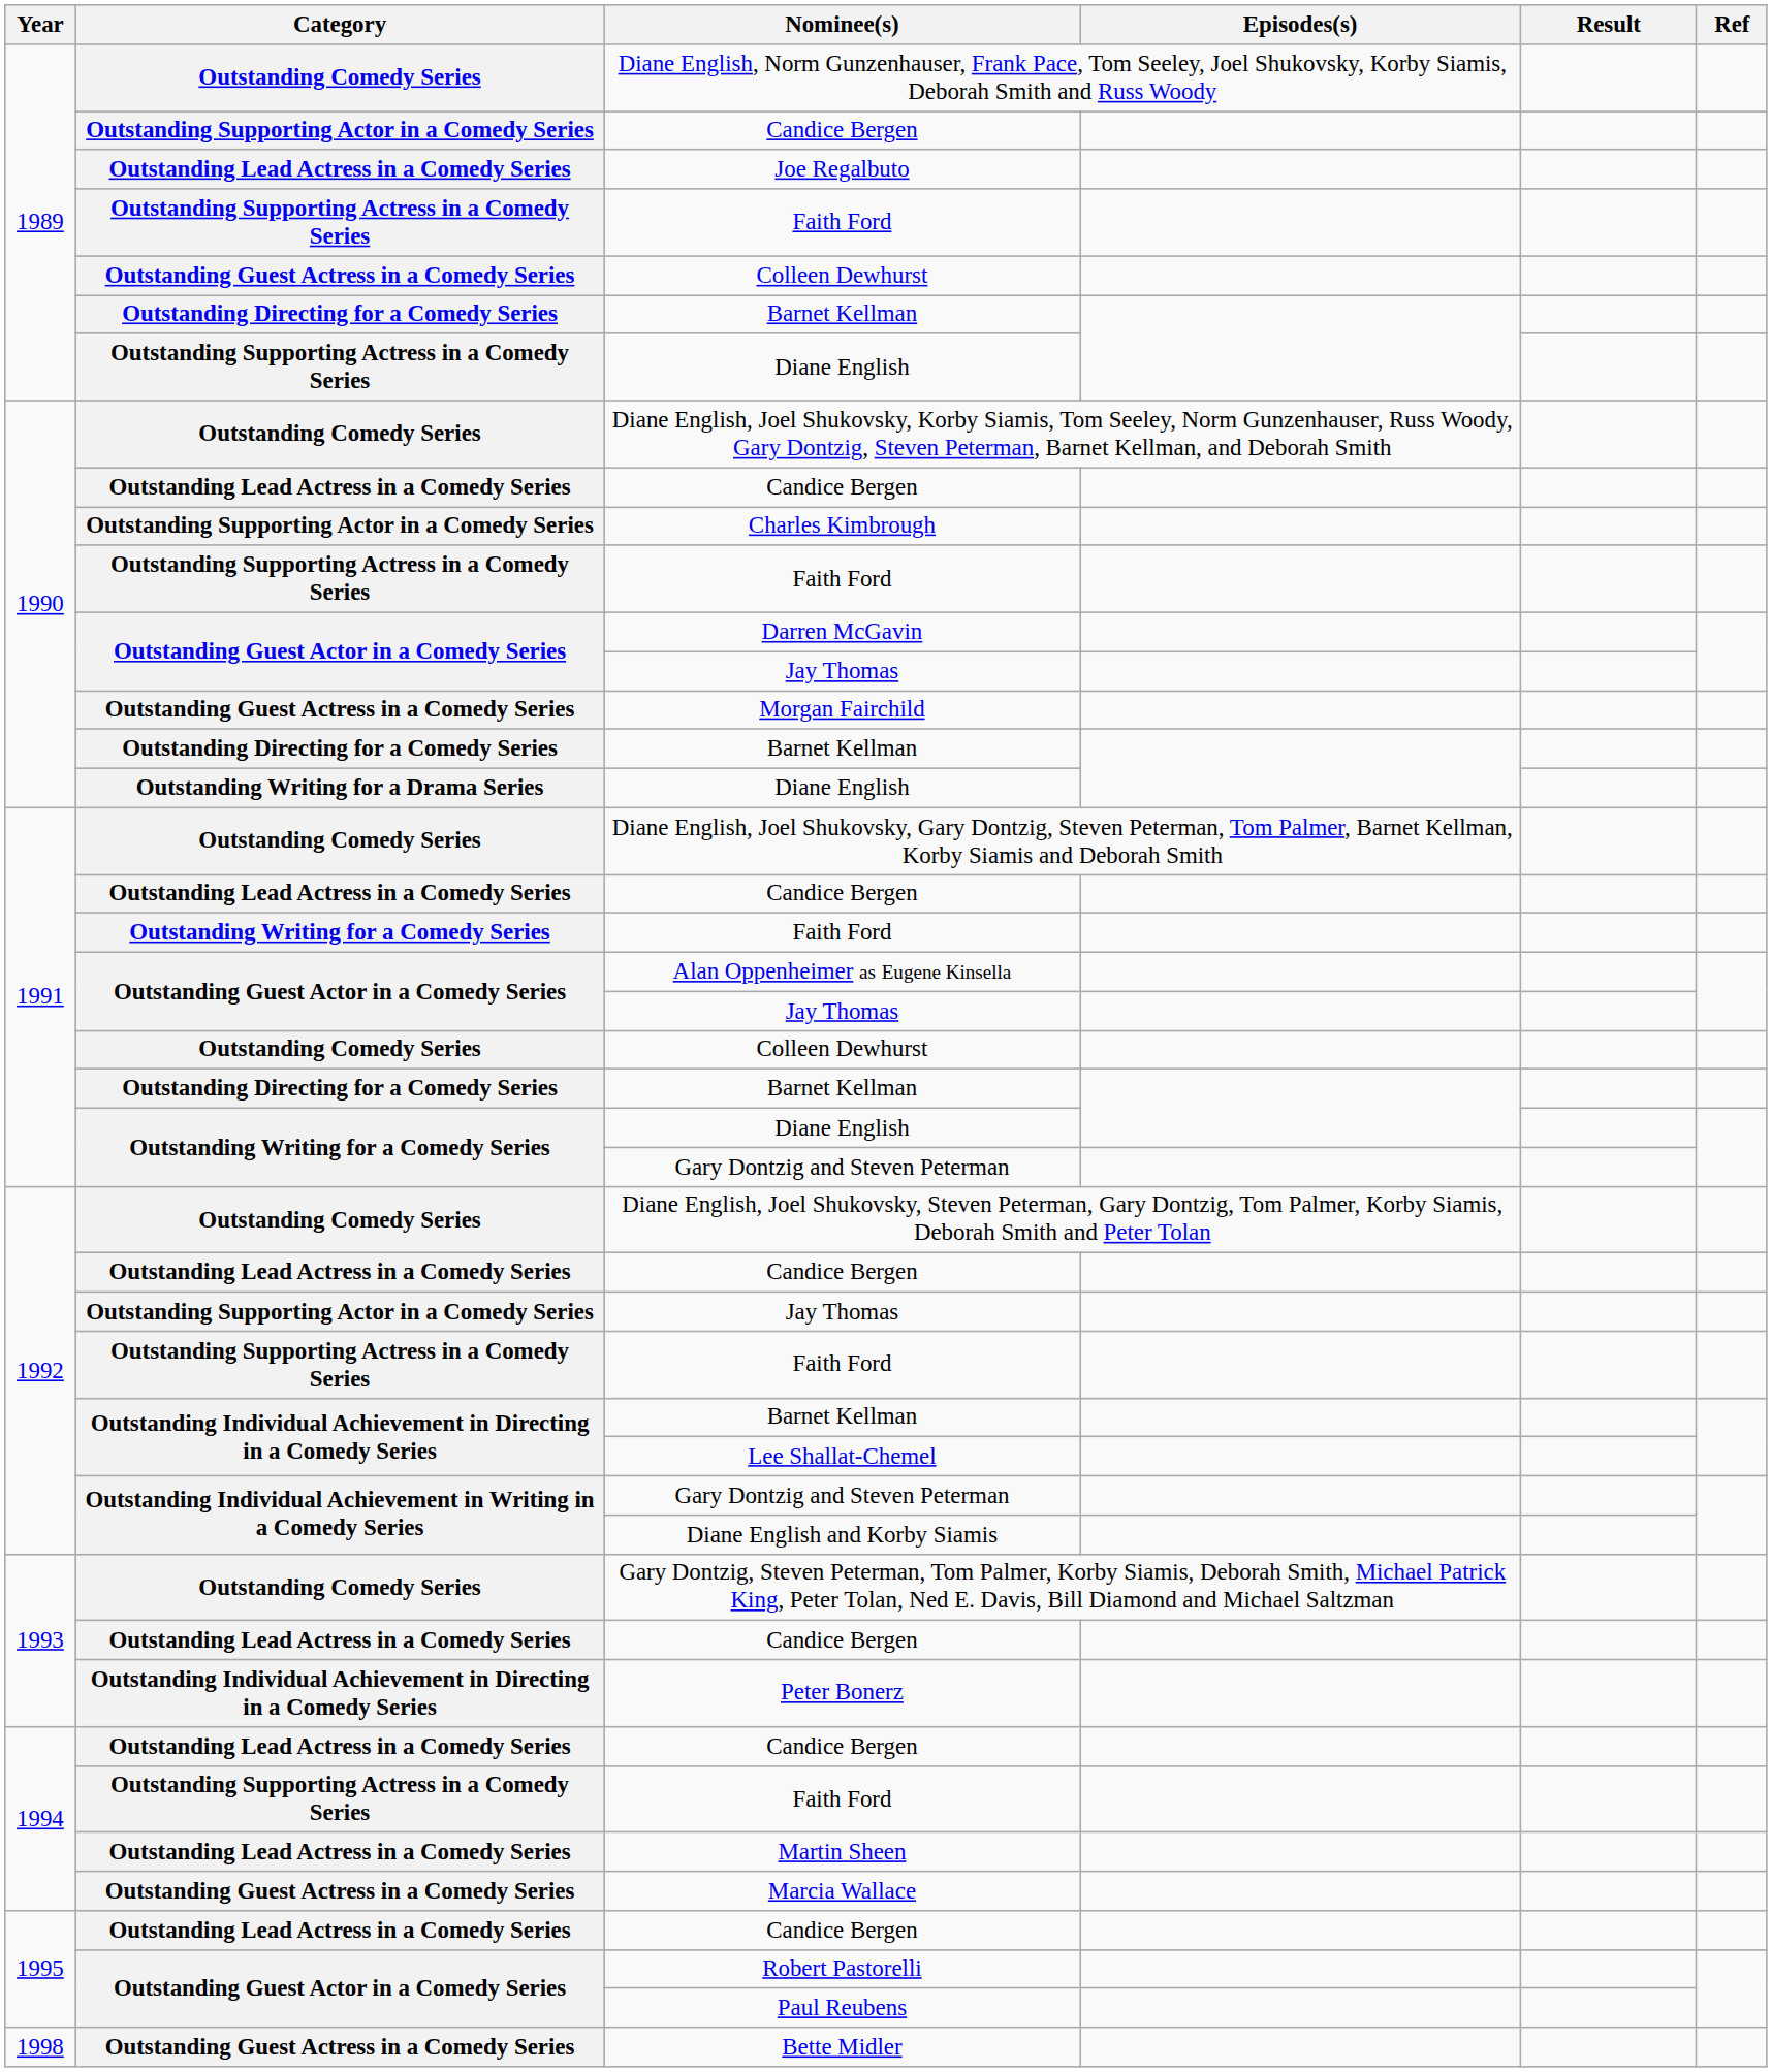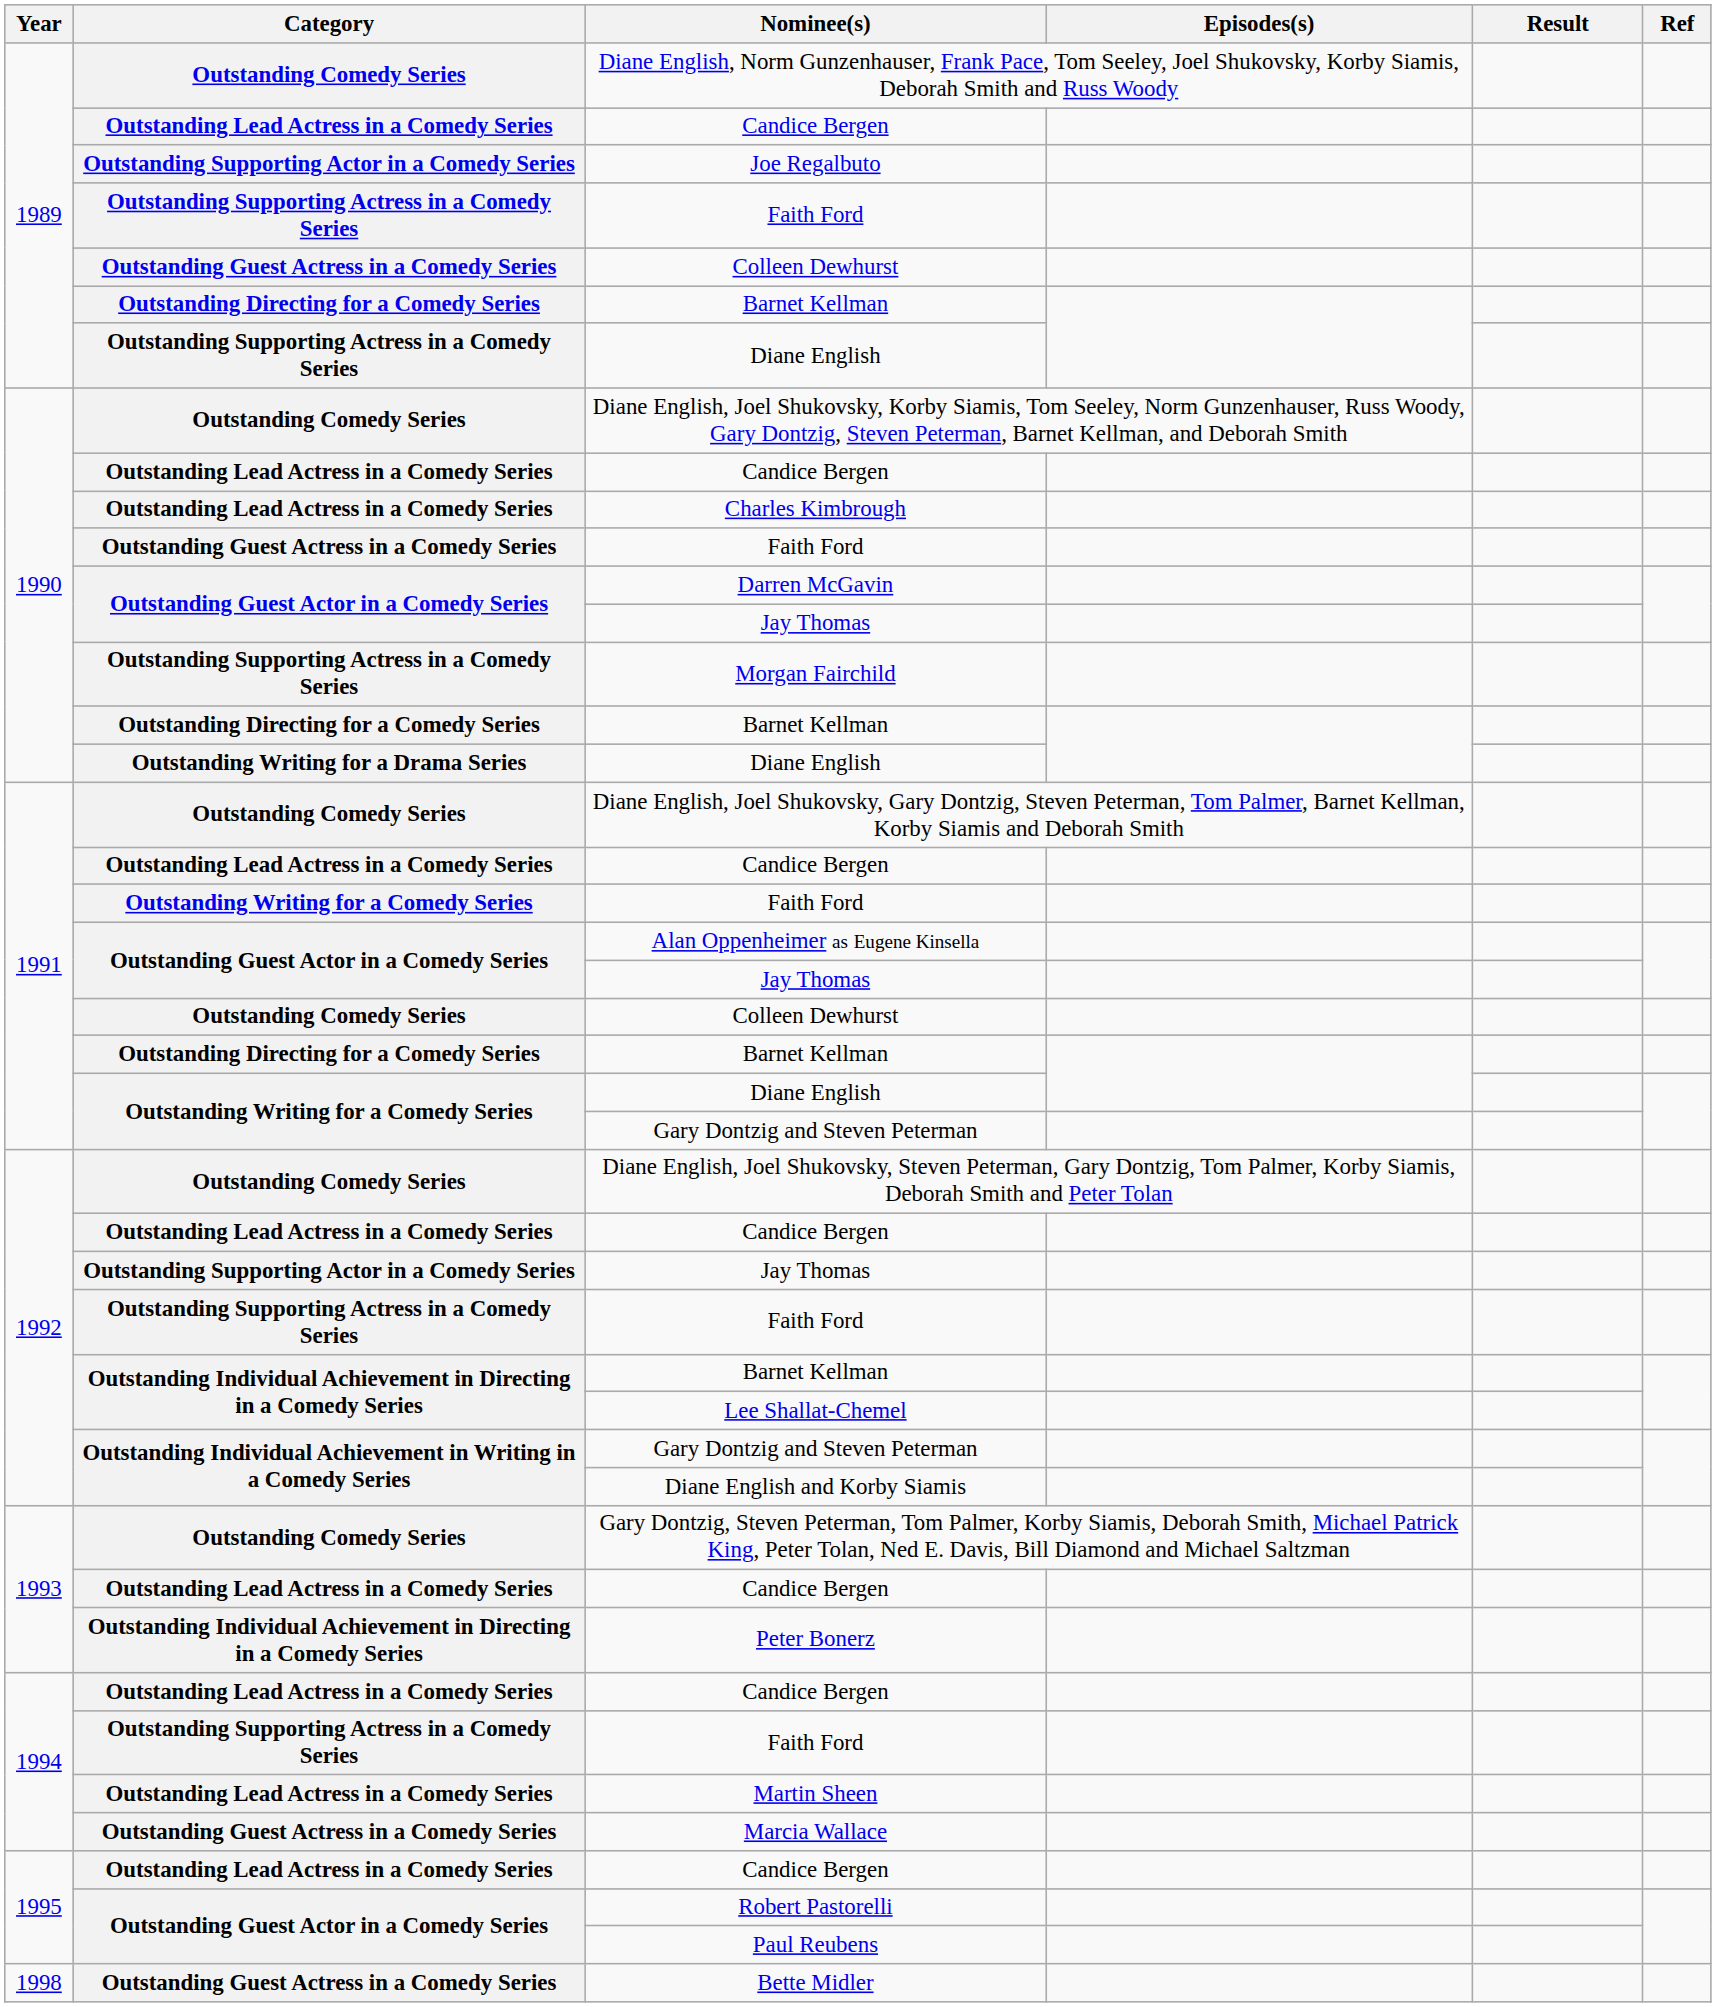 <table class="wikitable plainrowheaders" style="font-size: 90%; text-align:center" width=85%>
 <tr>
 <th scope="col" width="4%">Year</th>
 <th scope="col" width="30%">Category</th>
 <th scope="col" width="27%">Nominee(s)</th>
 <th scope="col" width="25%">Episodes(s)</th>
 <th scope="col" width="10%">Result</th>
 <th scope="col" width="4%">Ref</th>
 </tr>
 <tr>
 <td rowspan="7"><a href='#'>1989</a></td>
 <th scope="row" style="text-align:center"><a href='#'>Outstanding Comedy Series</a></th>
 <td colspan="2"><a href='#'>Diane English</a>, Norm Gunzenhauser, <a href='#'>Frank Pace</a>, Tom Seeley, Joel Shukovsky, Korby Siamis, Deborah Smith and <a href='#'>Russ Woody</a></td>
 <td></td>
 <td></td>
 </tr>
 <tr>
-<th scope="row" style="text-align:center"><a href='#'>Outstanding Supporting Actor in a Comedy Series</a></th>
+<th scope="row" style="text-align:center"><a href='#'>Outstanding Lead Actress in a Comedy Series</a></th>
 <td><a href='#'>Candice Bergen</a> </td>
 <td></td>
 <td></td>
 <td></td>
 </tr>
 <tr>
-<th scope="row" style="text-align:center"><a href='#'>Outstanding Lead Actress in a Comedy Series</a></th>
+<th scope="row" style="text-align:center"><a href='#'>Outstanding Supporting Actor in a Comedy Series</a></th>
 <td><a href='#'>Joe Regalbuto</a> </td>
 <td></td>
 <td></td>
 <td></td>
 </tr>
 <tr>
 <th scope="row" style="text-align:center"><a href='#'>Outstanding Supporting Actress in a Comedy Series</a></th>
 <td><a href='#'>Faith Ford</a> </td>
 <td></td>
 <td></td>
 <td></td>
 </tr>
 <tr>
 <th scope="row" style="text-align:center"><a href='#'>Outstanding Guest Actress in a Comedy Series</a></th>
 <td><a href='#'>Colleen Dewhurst</a> </td>
 <td></td>
 <td></td>
 <td></td>
 </tr>
 <tr>
 <th scope="row" style="text-align:center"><a href='#'>Outstanding Directing for a Comedy Series</a></th>
 <td><a href='#'>Barnet Kellman</a></td>
 <td rowspan="2"></td>
 <td></td>
 <td></td>
 </tr>
 <tr>
 <th scope="row" style="text-align:center">Outstanding Supporting Actress in a Comedy Series</th>
 <td>Diane English</td>
 <td></td>
 <td></td>
 </tr>
 <tr>
 <td rowspan="9"><a href='#'>1990</a></td>
 <th scope="row" style="text-align:center">Outstanding Comedy Series</th>
 <td colspan="2">Diane English, Joel Shukovsky, Korby Siamis, Tom Seeley, Norm Gunzenhauser, Russ Woody, <a href='#'>Gary Dontzig</a>, <a href='#'>Steven Peterman</a>, Barnet Kellman, and Deborah Smith</td>
 <td></td>
 <td></td>
 </tr>
 <tr>
 <th scope="row" style="text-align:center">Outstanding Lead Actress in a Comedy Series</th>
 <td>Candice Bergen </td>
 <td></td>
 <td></td>
 <td></td>
 </tr>
 <tr>
-<th scope="row" style="text-align:center">Outstanding Supporting Actor in a Comedy Series</th>
+<th scope="row" style="text-align:center">Outstanding Lead Actress in a Comedy Series</th>
 <td><a href='#'>Charles Kimbrough</a> </td>
 <td></td>
 <td></td>
 <td></td>
 </tr>
 <tr>
-<th scope="row" style="text-align:center">Outstanding Supporting Actress in a Comedy Series</th>
+<th scope="row" style="text-align:center">Outstanding Guest Actress in a Comedy Series</th>
 <td>Faith Ford </td>
 <td></td>
 <td></td>
 <td></td>
 </tr>
 <tr>
 <th scope="row" style="text-align:center" rowspan="2"><a href='#'>Outstanding Guest Actor in a Comedy Series</a></th>
 <td><a href='#'>Darren McGavin</a> </td>
 <td></td>
 <td></td>
 <td rowspan="2"></td>
 </tr>
 <tr>
 <td><a href='#'>Jay Thomas</a> </td>
 <td></td>
 <td></td>
 </tr>
 <tr>
-<th scope="row" style="text-align:center">Outstanding Guest Actress in a Comedy Series</th>
+<th scope="row" style="text-align:center">Outstanding Supporting Actress in a Comedy Series</th>
 <td><a href='#'>Morgan Fairchild</a> </td>
 <td></td>
 <td></td>
 <td></td>
 </tr>
 <tr>
 <th scope="row" style="text-align:center">Outstanding Directing for a Comedy Series</th>
 <td>Barnet Kellman</td>
 <td rowspan="2"></td>
 <td></td>
 <td></td>
 </tr>
 <tr>
 <th scope="row" style="text-align:center">Outstanding Writing for a Drama Series</th>
 <td>Diane English</td>
 <td></td>
 <td></td>
 </tr>
 <tr>
 <td rowspan="9"><a href='#'>1991</a></td>
 <th scope="row" style="text-align:center">Outstanding Comedy Series</th>
 <td colspan="2">Diane English, Joel Shukovsky, Gary Dontzig, Steven Peterman, <a href='#'>Tom Palmer</a>, Barnet Kellman, Korby Siamis and Deborah Smith</td>
 <td></td>
 <td></td>
 </tr>
 <tr>
 <th scope="row" style="text-align:center">Outstanding Lead Actress in a Comedy Series</th>
 <td>Candice Bergen </td>
 <td></td>
 <td></td>
 <td></td>
 </tr>
 <tr>
 <th scope="row" style="text-align:center"><a href='#'>Outstanding Writing for a Comedy Series</a></th>
 <td>Faith Ford </td>
 <td></td>
 <td></td>
 <td></td>
 </tr>
 <tr>
 <th scope="row" style="text-align:center" rowspan="2">Outstanding Guest Actor in a Comedy Series</th>
 <td><a href='#'>Alan Oppenheimer</a> <small>as</small> <small>Eugene Kinsella</small></td>
 <td></td>
 <td></td>
 <td rowspan="2"></td>
 </tr>
 <tr>
 <td><a href='#'>Jay Thomas</a> </td>
 <td></td>
 <td></td>
 </tr>
 <tr>
 <th scope="row" style="text-align:center">Outstanding Comedy Series</th>
 <td>Colleen Dewhurst </td>
 <td></td>
 <td></td>
 <td></td>
 </tr>
 <tr>
 <th scope="row" style="text-align:center">Outstanding Directing for a Comedy Series</th>
 <td>Barnet Kellman</td>
 <td rowspan="2"></td>
 <td></td>
 <td></td>
 </tr>
 <tr>
 <th scope="row" style="text-align:center" rowspan="2">Outstanding Writing for a Comedy Series</th>
 <td>Diane English</td>
 <td></td>
 <td rowspan="2"></td>
 </tr>
 <tr>
 <td>Gary Dontzig and Steven Peterman</td>
 <td></td>
 <td></td>
 </tr>
 <tr>
 <td rowspan="8"><a href='#'>1992</a></td>
 <th scope="row" style="text-align:center">Outstanding Comedy Series</th>
 <td colspan="2">Diane English, Joel Shukovsky, Steven Peterman, Gary Dontzig, Tom Palmer, Korby Siamis, Deborah Smith and <a href='#'>Peter Tolan</a></td>
 <td></td>
 <td></td>
 </tr>
 <tr>
 <th scope="row" style="text-align:center">Outstanding Lead Actress in a Comedy Series</th>
 <td>Candice Bergen </td>
 <td></td>
 <td></td>
 <td></td>
 </tr>
 <tr>
 <th scope="row" style="text-align:center">Outstanding Supporting Actor in a Comedy Series</th>
 <td>Jay Thomas </td>
 <td></td>
 <td></td>
 <td></td>
 </tr>
 <tr>
 <th scope="row" style="text-align:center">Outstanding Supporting Actress in a Comedy Series</th>
 <td>Faith Ford </td>
 <td></td>
 <td></td>
 <td></td>
 </tr>
 <tr>
 <th scope="row" style="text-align:center" rowspan="2">Outstanding Individual Achievement in Directing in a Comedy Series</th>
 <td>Barnet Kellman</td>
 <td></td>
 <td></td>
 <td rowspan="2"></td>
 </tr>
 <tr>
 <td><a href='#'>Lee Shallat-Chemel</a></td>
 <td></td>
 <td></td>
 </tr>
 <tr>
 <th scope="row" style="text-align:center" rowspan="2">Outstanding Individual Achievement in Writing in a Comedy Series</th>
 <td>Gary Dontzig and Steven Peterman</td>
 <td></td>
 <td></td>
 <td rowspan="2"></td>
 </tr>
 <tr>
 <td>Diane English and Korby Siamis</td>
 <td></td>
 <td></td>
 </tr>
 <tr>
 <td rowspan="3"><a href='#'>1993</a></td>
 <th scope="row" style="text-align:center">Outstanding Comedy Series</th>
 <td colspan="2">Gary Dontzig, Steven Peterman, Tom Palmer, Korby Siamis, Deborah Smith, <a href='#'>Michael Patrick King</a>, Peter Tolan, Ned E. Davis, Bill Diamond and Michael Saltzman</td>
 <td></td>
 <td></td>
 </tr>
 <tr>
 <th scope="row" style="text-align:center">Outstanding Lead Actress in a Comedy Series</th>
 <td>Candice Bergen </td>
 <td></td>
 <td></td>
 <td></td>
 </tr>
 <tr>
 <th scope="row" style="text-align:center">Outstanding Individual Achievement in Directing in a Comedy Series</th>
 <td><a href='#'>Peter Bonerz</a></td>
 <td></td>
 <td></td>
 <td></td>
 </tr>
 <tr>
 <td rowspan="4"><a href='#'>1994</a></td>
 <th scope="row" style="text-align:center">Outstanding Lead Actress in a Comedy Series</th>
 <td>Candice Bergen </td>
 <td></td>
 <td></td>
 <td></td>
 </tr>
 <tr>
 <th scope="row" style="text-align:center">Outstanding Supporting Actress in a Comedy Series</th>
 <td>Faith Ford </td>
 <td></td>
 <td></td>
 <td></td>
 </tr>
 <tr>
 <th scope="row" style="text-align:center">Outstanding Lead Actress in a Comedy Series</th>
 <td><a href='#'>Martin Sheen</a> </td>
 <td></td>
 <td></td>
 <td></td>
 </tr>
 <tr>
 <th scope="row" style="text-align:center">Outstanding Guest Actress in a Comedy Series</th>
 <td><a href='#'>Marcia Wallace</a> </td>
 <td></td>
 <td></td>
 <td></td>
 </tr>
 <tr>
 <td rowspan="3"><a href='#'>1995</a></td>
 <th scope="row" style="text-align:center">Outstanding Lead Actress in a Comedy Series</th>
 <td>Candice Bergen </td>
 <td></td>
 <td></td>
 <td></td>
 </tr>
 <tr>
 <th scope="row" style="text-align:center" rowspan="2">Outstanding Guest Actor in a Comedy Series</th>
 <td><a href='#'>Robert Pastorelli</a> </td>
 <td></td>
 <td></td>
 <td rowspan="2"></td>
 </tr>
 <tr>
 <td><a href='#'>Paul Reubens</a> </td>
 <td></td>
 <td></td>
 </tr>
 <tr>
 <td><a href='#'>1998</a></td>
 <th scope="row" style="text-align:center">Outstanding Guest Actress in a Comedy Series</th>
 <td><a href='#'>Bette Midler</a> </td>
 <td></td>
 <td></td>
 <td></td>
 </tr>
 </table>
